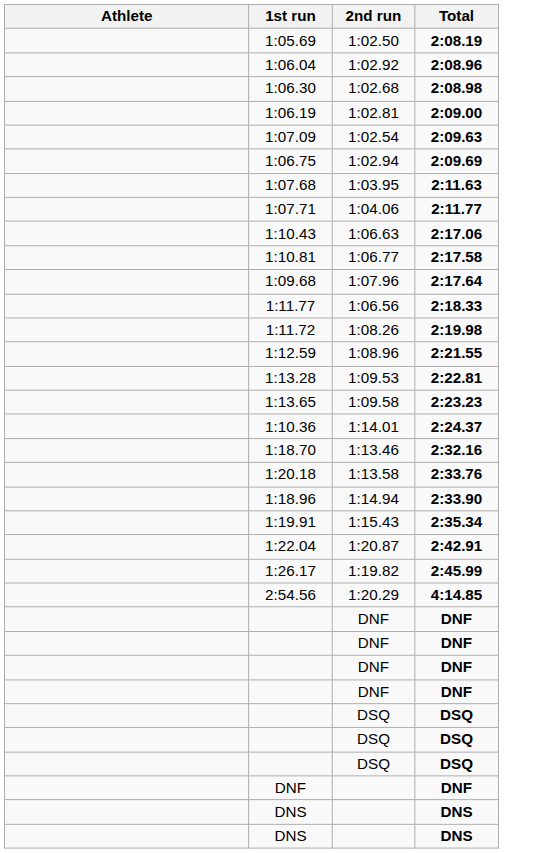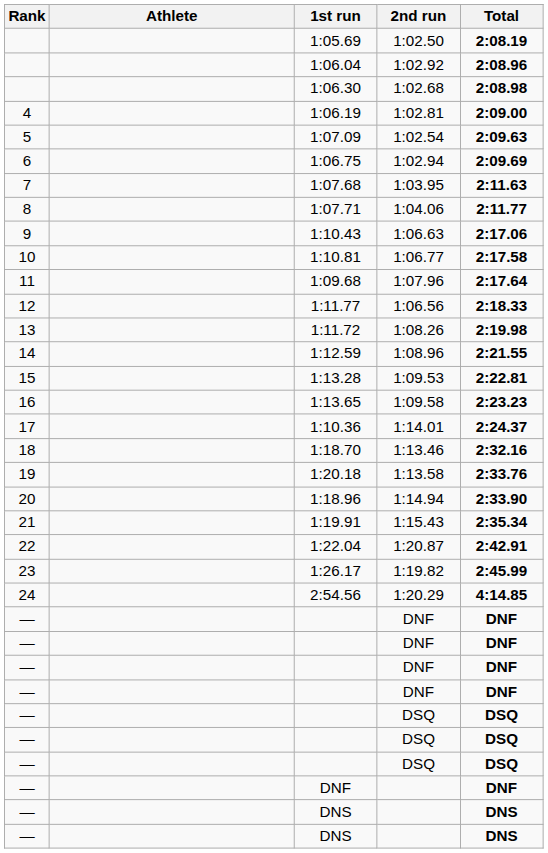 <table class=wikitable style="text-align:center">
 <tr>
+<th width=40>Rank</th>
 <th width=250>Athlete</th>
 <th width=80>1st run</th>
 <th width=80>2nd run</th>
 <th width=80>Total</th>
 </tr>
 <tr>
+<td></td>
 <td align=left></td>
 <td>1:05.69</td>
 <td>1:02.50</td>
 <td><strong>2:08.19</strong></td>
 </tr>
 <tr>
+<td></td>
 <td align=left></td>
 <td>1:06.04</td>
 <td>1:02.92</td>
 <td><strong>2:08.96</strong></td>
 </tr>
 <tr>
+<td></td>
 <td align=left></td>
 <td>1:06.30</td>
 <td>1:02.68</td>
 <td><strong>2:08.98</strong></td>
 </tr>
 <tr>
+<td>4</td>
 <td align=left></td>
 <td>1:06.19</td>
 <td>1:02.81</td>
 <td><strong>2:09.00</strong></td>
 </tr>
 <tr>
+<td>5</td>
 <td align=left></td>
 <td>1:07.09</td>
 <td>1:02.54</td>
 <td><strong>2:09.63</strong></td>
 </tr>
 <tr>
+<td>6</td>
 <td align=left></td>
 <td>1:06.75</td>
 <td>1:02.94</td>
 <td><strong>2:09.69</strong></td>
 </tr>
 <tr>
+<td>7</td>
 <td align=left></td>
 <td>1:07.68</td>
 <td>1:03.95</td>
 <td><strong>2:11.63</strong></td>
 </tr>
 <tr>
+<td>8</td>
 <td align=left></td>
 <td>1:07.71</td>
 <td>1:04.06</td>
 <td><strong>2:11.77</strong></td>
 </tr>
 <tr>
+<td>9</td>
 <td align=left></td>
 <td>1:10.43</td>
 <td>1:06.63</td>
 <td><strong>2:17.06</strong></td>
 </tr>
 <tr>
+<td>10</td>
 <td align=left></td>
 <td>1:10.81</td>
 <td>1:06.77</td>
 <td><strong>2:17.58</strong></td>
 </tr>
 <tr>
+<td>11</td>
 <td align=left></td>
 <td>1:09.68</td>
 <td>1:07.96</td>
 <td><strong>2:17.64</strong></td>
 </tr>
 <tr>
+<td>12</td>
 <td align=left></td>
 <td>1:11.77</td>
 <td>1:06.56</td>
 <td><strong>2:18.33</strong></td>
 </tr>
 <tr>
+<td>13</td>
 <td align=left></td>
 <td>1:11.72</td>
 <td>1:08.26</td>
 <td><strong>2:19.98</strong></td>
 </tr>
 <tr>
+<td>14</td>
 <td align=left></td>
 <td>1:12.59</td>
 <td>1:08.96</td>
 <td><strong>2:21.55</strong></td>
 </tr>
 <tr>
+<td>15</td>
 <td align=left></td>
 <td>1:13.28</td>
 <td>1:09.53</td>
 <td><strong>2:22.81</strong></td>
 </tr>
 <tr>
+<td>16</td>
 <td align=left></td>
 <td>1:13.65</td>
 <td>1:09.58</td>
 <td><strong>2:23.23</strong></td>
 </tr>
 <tr>
+<td>17</td>
 <td align=left></td>
 <td>1:10.36</td>
 <td>1:14.01</td>
 <td><strong>2:24.37</strong></td>
 </tr>
 <tr>
+<td>18</td>
 <td align=left></td>
 <td>1:18.70</td>
 <td>1:13.46</td>
 <td><strong>2:32.16</strong></td>
 </tr>
 <tr>
+<td>19</td>
 <td align=left></td>
 <td>1:20.18</td>
 <td>1:13.58</td>
 <td><strong>2:33.76</strong></td>
 </tr>
 <tr>
+<td>20</td>
 <td align=left></td>
 <td>1:18.96</td>
 <td>1:14.94</td>
 <td><strong>2:33.90</strong></td>
 </tr>
 <tr>
+<td>21</td>
 <td align=left></td>
 <td>1:19.91</td>
 <td>1:15.43</td>
 <td><strong>2:35.34</strong></td>
 </tr>
 <tr>
+<td>22</td>
 <td align=left></td>
 <td>1:22.04</td>
 <td>1:20.87</td>
 <td><strong>2:42.91</strong></td>
 </tr>
 <tr>
+<td>23</td>
 <td align=left></td>
 <td>1:26.17</td>
 <td>1:19.82</td>
 <td><strong>2:45.99</strong></td>
 </tr>
 <tr>
+<td>24</td>
 <td align=left></td>
 <td>2:54.56</td>
 <td>1:20.29</td>
 <td><strong>4:14.85</strong></td>
 </tr>
 <tr>
+<td>—</td>
 <td align=left></td>
 <td></td>
 <td>DNF</td>
 <td><strong>DNF</strong></td>
 </tr>
 <tr>
+<td>—</td>
 <td align=left></td>
 <td></td>
 <td>DNF</td>
 <td><strong>DNF</strong></td>
 </tr>
 <tr>
+<td>—</td>
 <td align=left></td>
 <td></td>
 <td>DNF</td>
 <td><strong>DNF</strong></td>
 </tr>
 <tr>
+<td>—</td>
 <td align=left></td>
 <td></td>
 <td>DNF</td>
 <td><strong>DNF</strong></td>
 </tr>
 <tr>
+<td>—</td>
 <td align=left></td>
 <td></td>
 <td>DSQ</td>
 <td><strong>DSQ</strong></td>
 </tr>
 <tr>
+<td>—</td>
 <td align=left></td>
 <td></td>
 <td>DSQ</td>
 <td><strong>DSQ</strong></td>
 </tr>
 <tr>
+<td>—</td>
 <td align=left></td>
 <td></td>
 <td>DSQ</td>
 <td><strong>DSQ</strong></td>
 </tr>
 <tr>
+<td>—</td>
 <td align=left></td>
 <td>DNF</td>
 <td></td>
 <td><strong>DNF</strong></td>
 </tr>
 <tr>
+<td>—</td>
 <td align=left></td>
 <td>DNS</td>
 <td></td>
 <td><strong>DNS</strong></td>
 </tr>
 <tr>
+<td>—</td>
 <td align=left></td>
 <td>DNS</td>
 <td></td>
 <td><strong>DNS</strong></td>
 </tr>
 </table>
